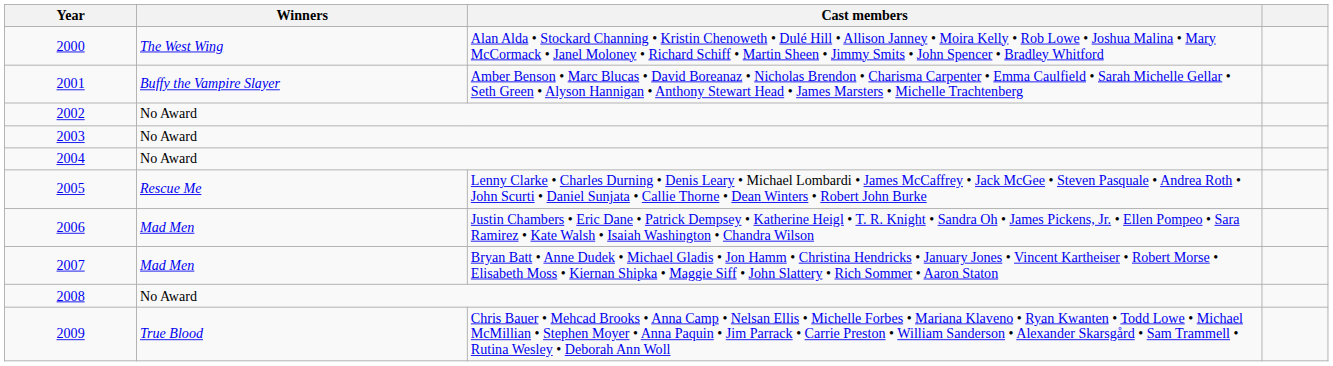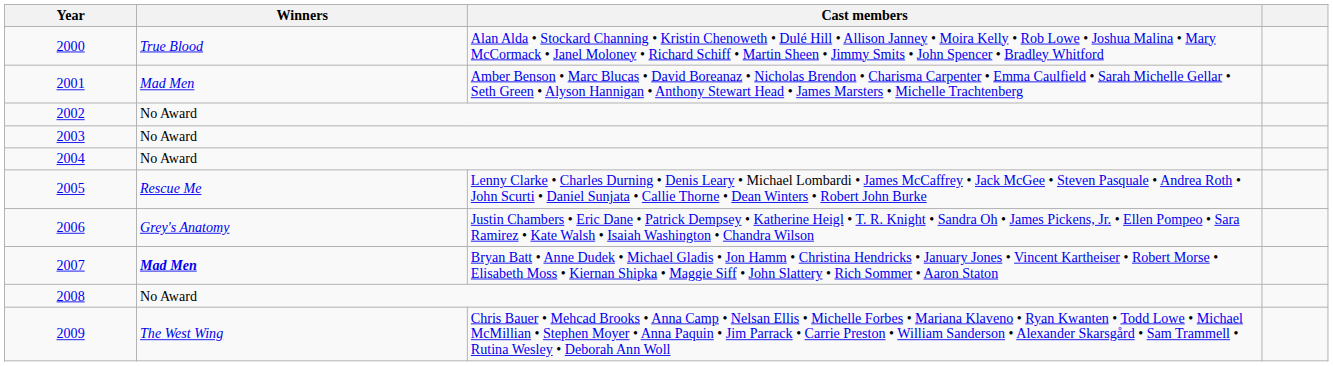 <table class="wikitable" width="95%" cellpadding="5">
 <tr>
 <th width="10%">Year</th>
 <th width="25%">Winners</th>
 <th width="60%">Cast members</th>
 <th width="5%"></th>
 </tr>
 <tr>
 <td style="text-align:center;"><a href='#'>2000</a></td>
-<td><em><a href='#'>The West Wing</a></em></td>
+<td><em><a href='#'>True Blood</a></em></td>
 <td><a href='#'>Alan Alda</a> • <a href='#'>Stockard Channing</a> • <a href='#'>Kristin Chenoweth</a> • <a href='#'>Dulé Hill</a> • <a href='#'>Allison Janney</a> • <a href='#'>Moira Kelly</a> • <a href='#'>Rob Lowe</a> • <a href='#'>Joshua Malina</a> • <a href='#'>Mary McCormack</a> • <a href='#'>Janel Moloney</a> • <a href='#'>Richard Schiff</a> • <a href='#'>Martin Sheen</a> • <a href='#'>Jimmy Smits</a> • <a href='#'>John Spencer</a> • <a href='#'>Bradley Whitford</a></td>
 <td></td>
 </tr>
 <tr>
 <td style="text-align:center;"><a href='#'>2001</a></td>
-<td><em><a href='#'>Buffy the Vampire Slayer</a></em></td>
+<td><em><a href='#'>Mad Men</a></em></td>
 <td><a href='#'>Amber Benson</a> • <a href='#'>Marc Blucas</a> • <a href='#'>David Boreanaz</a> • <a href='#'>Nicholas Brendon</a> • <a href='#'>Charisma Carpenter</a> • <a href='#'>Emma Caulfield</a> • <a href='#'>Sarah Michelle Gellar</a> • <a href='#'>Seth Green</a> • <a href='#'>Alyson Hannigan</a> • <a href='#'>Anthony Stewart Head</a> • <a href='#'>James Marsters</a> • <a href='#'>Michelle Trachtenberg</a></td>
 <td></td>
 </tr>
 <tr>
 <td style="text-align:center;"><a href='#'>2002</a></td>
 <td colspan=2>No Award</td>
 <td></td>
 </tr>
 <tr>
 <td style="text-align:center;"><a href='#'>2003</a></td>
 <td colspan=2>No Award</td>
 <td></td>
 </tr>
 <tr>
 <td style="text-align:center;"><a href='#'>2004</a></td>
 <td colspan=2>No Award</td>
 <td></td>
 </tr>
 <tr>
 <td style="text-align:center;"><a href='#'>2005</a></td>
 <td><em><a href='#'>Rescue Me</a></em></td>
 <td><a href='#'>Lenny Clarke</a> • <a href='#'>Charles Durning</a> • <a href='#'>Denis Leary</a> • Michael Lombardi • <a href='#'>James McCaffrey</a> • <a href='#'>Jack McGee</a> • <a href='#'>Steven Pasquale</a> • <a href='#'>Andrea Roth</a> • <a href='#'>John Scurti</a> • <a href='#'>Daniel Sunjata</a> • <a href='#'>Callie Thorne</a> • <a href='#'>Dean Winters</a> • <a href='#'>Robert John Burke</a></td>
 <td></td>
 </tr>
 <tr>
 <td style="text-align:center;"><a href='#'>2006</a></td>
-<td><em><a href='#'>Mad Men</a></em></td>
+<td><em><a href='#'>Grey's Anatomy</a></em></td>
 <td><a href='#'>Justin Chambers</a> • <a href='#'>Eric Dane</a> • <a href='#'>Patrick Dempsey</a> • <a href='#'>Katherine Heigl</a> • <a href='#'>T. R. Knight</a> • <a href='#'>Sandra Oh</a> • <a href='#'>James Pickens, Jr.</a> • <a href='#'>Ellen Pompeo</a> • <a href='#'>Sara Ramirez</a> • <a href='#'>Kate Walsh</a> • <a href='#'>Isaiah Washington</a> • <a href='#'>Chandra Wilson</a></td>
 <td></td>
 </tr>
 <tr>
 <td style="text-align:center;"><a href='#'>2007</a></td>
-<td><em><a href='#'>Mad Men</a></em></td>
+<td><strong><em><a href='#'>Mad Men</a></em></strong></td>
 <td><a href='#'>Bryan Batt</a> • <a href='#'>Anne Dudek</a> • <a href='#'>Michael Gladis</a> • <a href='#'>Jon Hamm</a> • <a href='#'>Christina Hendricks</a> • <a href='#'>January Jones</a> • <a href='#'>Vincent Kartheiser</a> • <a href='#'>Robert Morse</a> • <a href='#'>Elisabeth Moss</a> • <a href='#'>Kiernan Shipka</a> • <a href='#'>Maggie Siff</a> • <a href='#'>John Slattery</a> • <a href='#'>Rich Sommer</a> • <a href='#'>Aaron Staton</a></td>
 <td></td>
 </tr>
 <tr>
 <td style="text-align:center;"><a href='#'>2008</a></td>
 <td colspan=2>No Award</td>
 <td></td>
 </tr>
 <tr>
 <td style="text-align:center;"><a href='#'>2009</a></td>
-<td><em><a href='#'>True Blood</a></em></td>
+<td><em><a href='#'>The West Wing</a></em></td>
 <td><a href='#'>Chris Bauer</a> • <a href='#'>Mehcad Brooks</a> • <a href='#'>Anna Camp</a> • <a href='#'>Nelsan Ellis</a> • <a href='#'>Michelle Forbes</a> • <a href='#'>Mariana Klaveno</a> • <a href='#'>Ryan Kwanten</a> • <a href='#'>Todd Lowe</a> • <a href='#'>Michael McMillian</a> • <a href='#'>Stephen Moyer</a> • <a href='#'>Anna Paquin</a> • <a href='#'>Jim Parrack</a> • <a href='#'>Carrie Preston</a> • <a href='#'>William Sanderson</a> • <a href='#'>Alexander Skarsgård</a> • <a href='#'>Sam Trammell</a> • <a href='#'>Rutina Wesley</a> • <a href='#'>Deborah Ann Woll</a></td>
 <td></td>
 </tr>
 </table>
